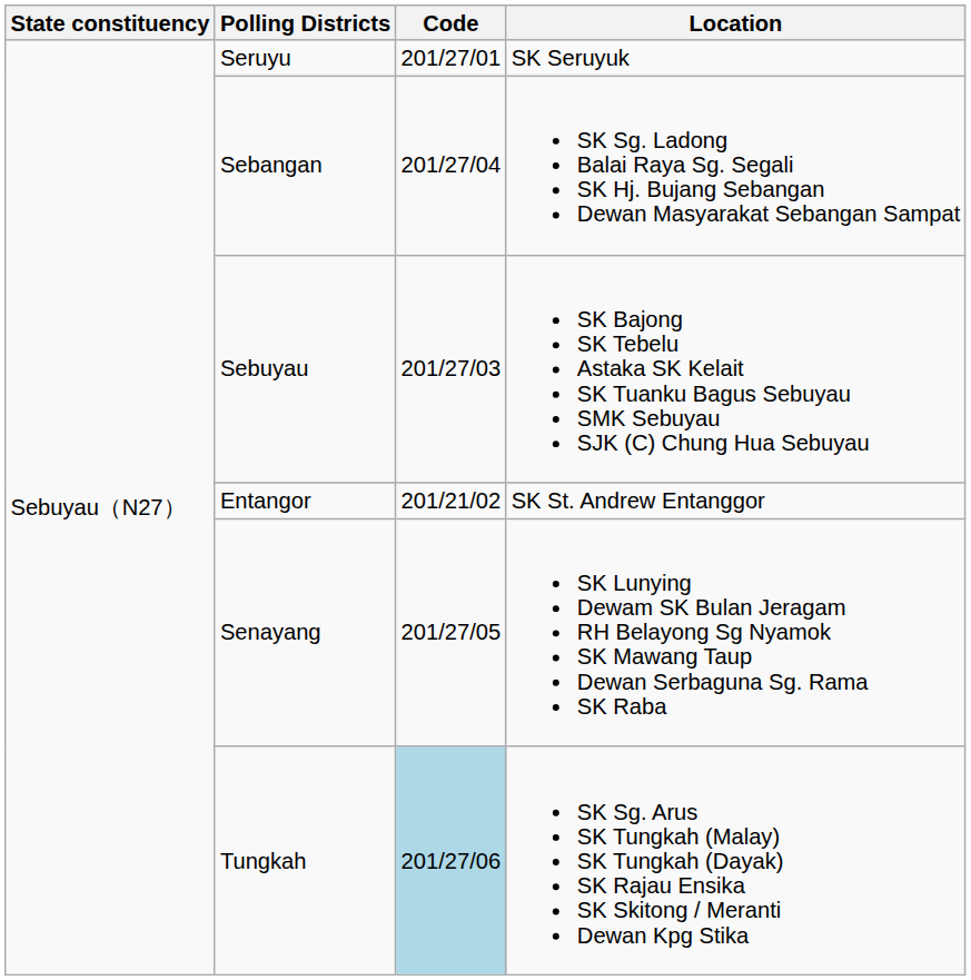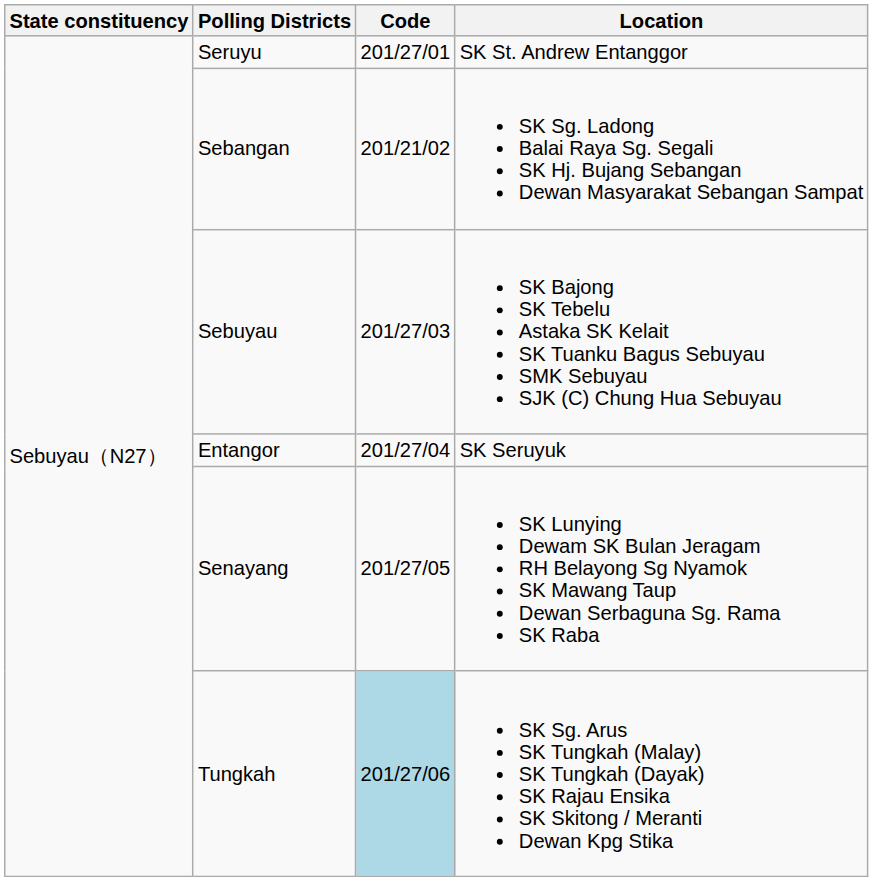 <table class="wikitable sortable mw-collapsible" style="white-space:nowrap;font-size:85%">
 <tr>
 <th>State constituency</th>
 <th>Polling Districts</th>
 <th>Code</th>
 <th>Location</th>
 </tr>
 <tr>
 <td rowspan="6">Sebuyau（N27）</td>
 <td>Seruyu</td>
 <td>201/27/01</td>
-<td>SK Seruyuk</td>
+<td>SK St. Andrew Entanggor</td>
 </tr>
 <tr>
 <td>Sebangan</td>
-<td>201/27/04</td>
+<td>201/21/02</td>
 <td><br><ul><li>SK Sg. Ladong</li><li>Balai Raya Sg. Segali</li><li>SK Hj. Bujang Sebangan</li><li>Dewan Masyarakat Sebangan Sampat</li></ul></td>
 </tr>
 <tr>
 <td>Sebuyau</td>
 <td>201/27/03</td>
 <td><br><ul><li>SK Bajong</li><li>SK Tebelu</li><li>Astaka SK Kelait</li><li>SK Tuanku Bagus Sebuyau</li><li>SMK Sebuyau</li><li>SJK (C) Chung Hua Sebuyau</li></ul></td>
 </tr>
 <tr>
 <td>Entangor</td>
-<td>201/21/02</td>
-<td>SK St. Andrew Entanggor</td>
+<td>201/27/04</td>
+<td>SK Seruyuk</td>
 </tr>
 <tr>
 <td>Senayang</td>
 <td>201/27/05</td>
 <td><br><ul><li>SK Lunying</li><li>Dewam SK Bulan Jeragam</li><li>RH Belayong Sg Nyamok</li><li>SK Mawang Taup</li><li>Dewan Serbaguna Sg. Rama</li><li>SK Raba</li></ul></td>
 </tr>
 <tr>
 <td>Tungkah</td>
 <td style="background: lightblue;">201/27/06</td>
 <td><br><ul><li>SK Sg. Arus</li><li>SK Tungkah (Malay)</li><li>SK Tungkah (Dayak)</li><li>SK Rajau Ensika</li><li>SK Skitong / Meranti</li><li>Dewan Kpg Stika</li></ul></td>
 </tr>
 </table>
